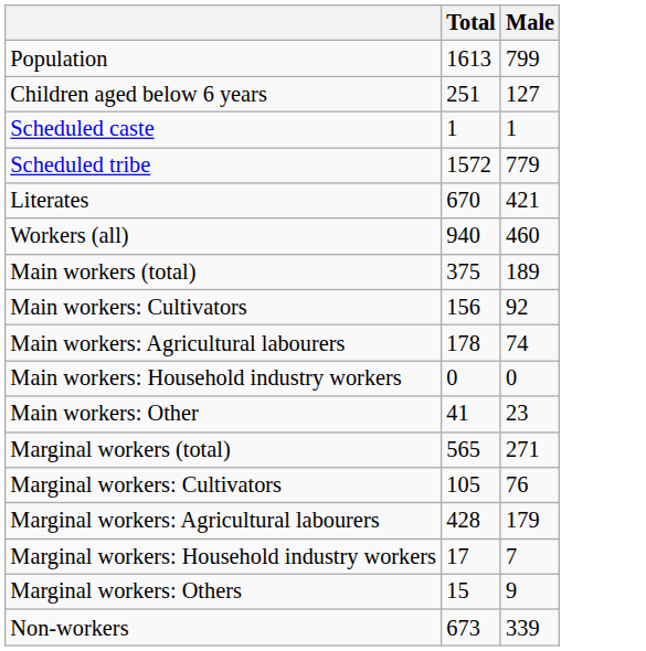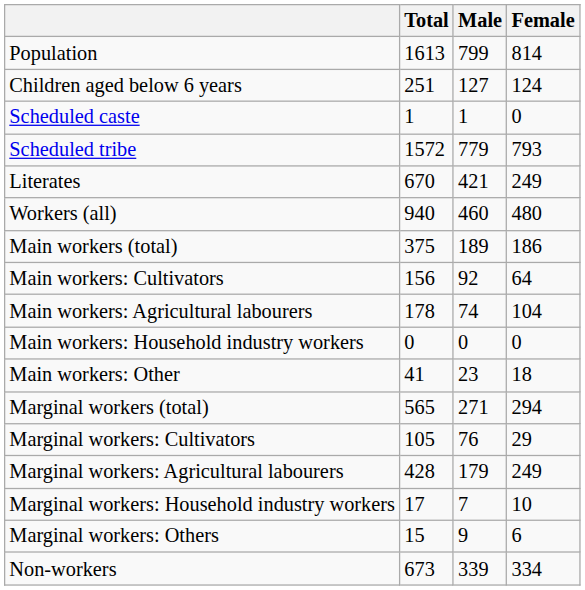 <table class="wikitable sortable">
 <tr>
 <th></th>
 <th>Total</th>
 <th>Male</th>
+<th>Female</th>
 </tr>
 <tr>
 <td>Population</td>
 <td>1613</td>
 <td>799</td>
+<td>814</td>
 </tr>
 <tr>
 <td>Children aged below 6 years</td>
 <td>251</td>
 <td>127</td>
+<td>124</td>
 </tr>
 <tr>
 <td><a href='#'>Scheduled caste</a></td>
 <td>1</td>
 <td>1</td>
+<td>0</td>
 </tr>
 <tr>
 <td><a href='#'>Scheduled tribe</a></td>
 <td>1572</td>
 <td>779</td>
+<td>793</td>
 </tr>
 <tr>
 <td>Literates</td>
 <td>670</td>
 <td>421</td>
+<td>249</td>
 </tr>
 <tr>
 <td>Workers (all)</td>
 <td>940</td>
 <td>460</td>
+<td>480</td>
 </tr>
 <tr>
 <td>Main workers (total)</td>
 <td>375</td>
 <td>189</td>
+<td>186</td>
 </tr>
 <tr>
 <td>Main workers: Cultivators</td>
 <td>156</td>
 <td>92</td>
+<td>64</td>
 </tr>
 <tr>
 <td>Main workers: Agricultural labourers</td>
 <td>178</td>
 <td>74</td>
+<td>104</td>
 </tr>
 <tr>
 <td>Main workers: Household industry workers</td>
+<td>0</td>
 <td>0</td>
 <td>0</td>
 </tr>
 <tr>
 <td>Main workers: Other</td>
 <td>41</td>
 <td>23</td>
+<td>18</td>
 </tr>
 <tr>
 <td>Marginal workers (total)</td>
 <td>565</td>
 <td>271</td>
+<td>294</td>
 </tr>
 <tr>
 <td>Marginal workers: Cultivators</td>
 <td>105</td>
 <td>76</td>
+<td>29</td>
 </tr>
 <tr>
 <td>Marginal workers: Agricultural labourers</td>
 <td>428</td>
 <td>179</td>
+<td>249</td>
 </tr>
 <tr>
 <td>Marginal workers: Household industry workers</td>
 <td>17</td>
 <td>7</td>
+<td>10</td>
 </tr>
 <tr>
 <td>Marginal workers: Others</td>
 <td>15</td>
 <td>9</td>
+<td>6</td>
 </tr>
 <tr>
 <td>Non-workers</td>
 <td>673</td>
 <td>339</td>
+<td>334</td>
 </tr>
 </table>
